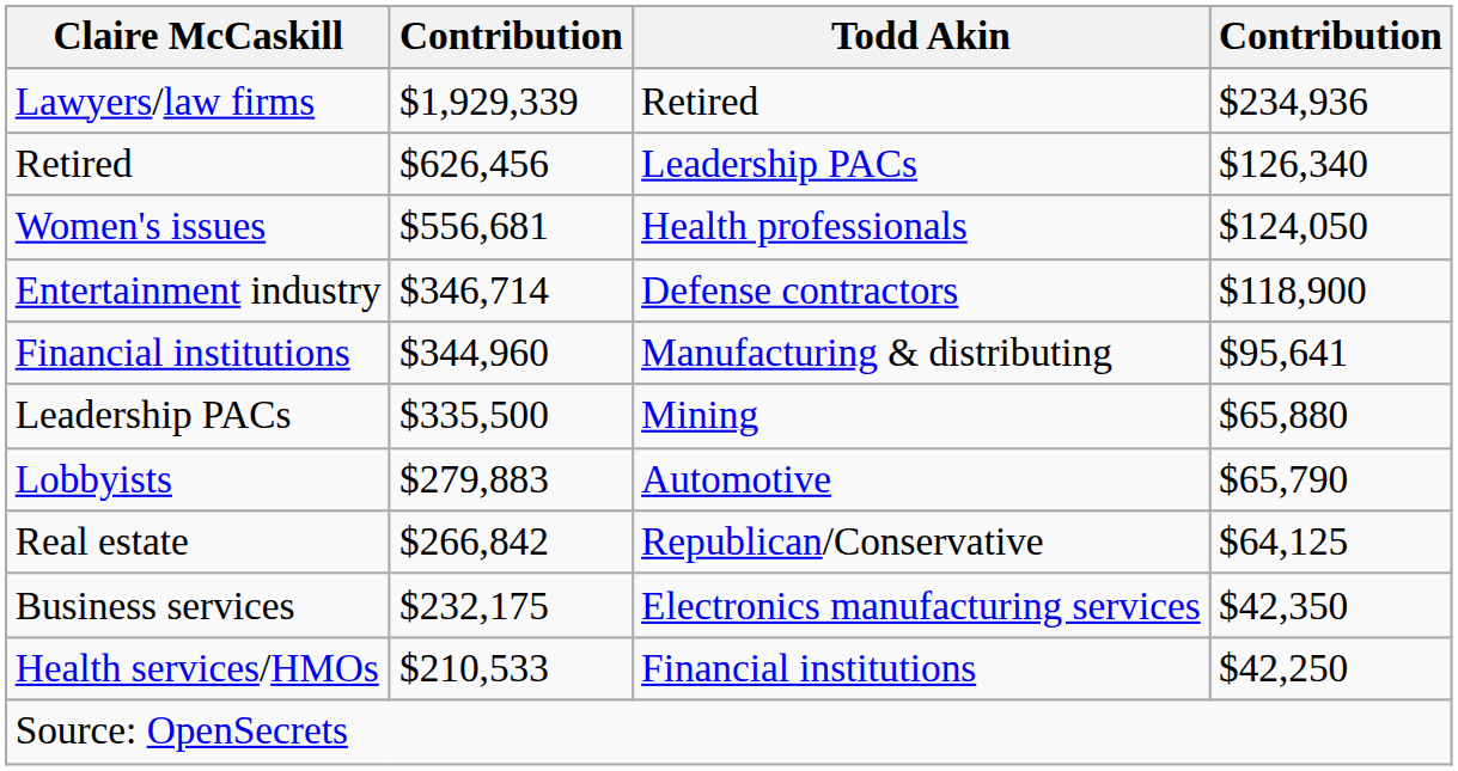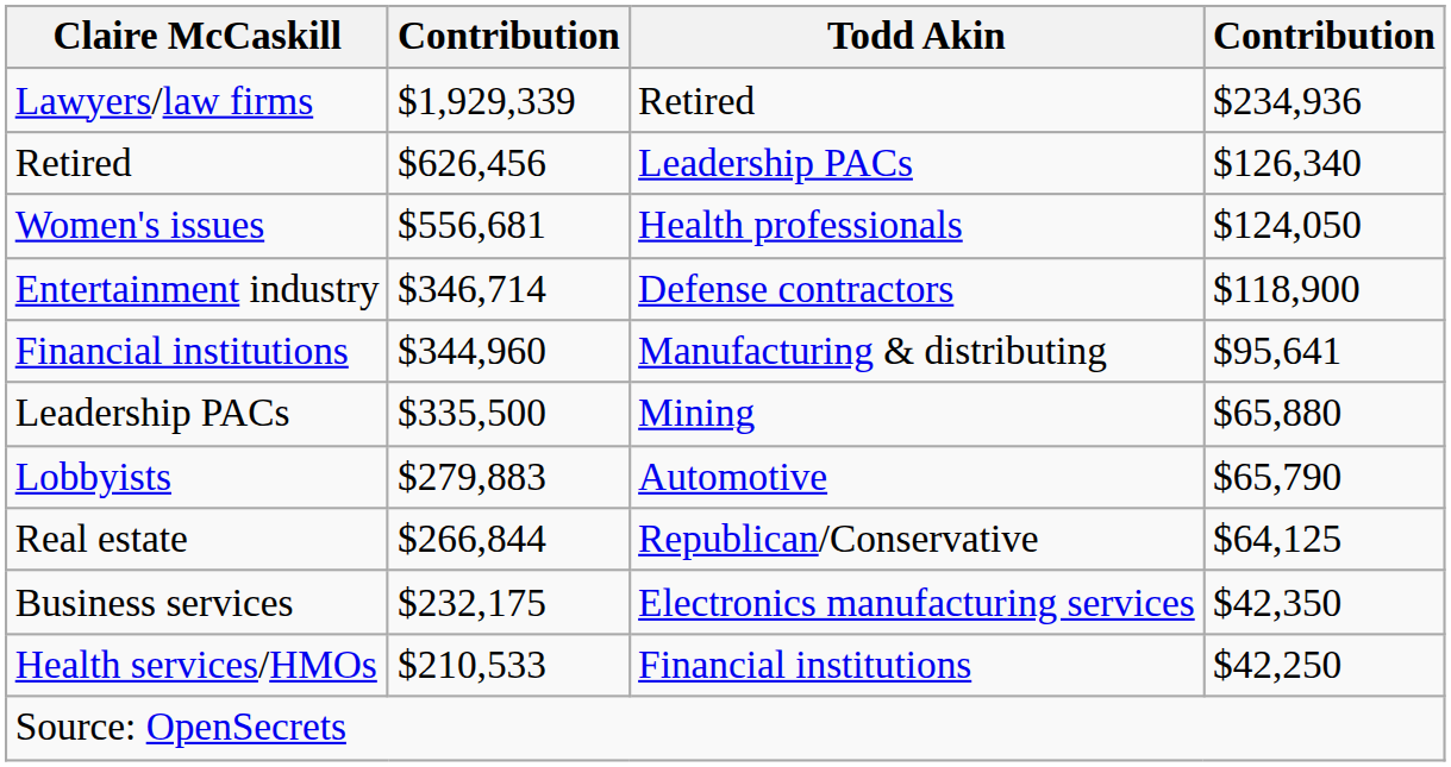 <table class="wikitable sortable">
 <tr>
 <th>Claire McCaskill</th>
 <th>Contribution</th>
 <th>Todd Akin</th>
 <th>Contribution</th>
 </tr>
 <tr>
 <td><a href='#'>Lawyers</a>/<a href='#'>law firms</a></td>
 <td>$1,929,339</td>
 <td>Retired</td>
 <td>$234,936</td>
 </tr>
 <tr>
 <td>Retired</td>
 <td>$626,456</td>
 <td><a href='#'>Leadership PACs</a></td>
 <td>$126,340</td>
 </tr>
 <tr>
 <td><a href='#'>Women's issues</a></td>
 <td>$556,681</td>
 <td><a href='#'>Health professionals</a></td>
 <td>$124,050</td>
 </tr>
 <tr>
 <td><a href='#'>Entertainment</a> industry</td>
 <td>$346,714</td>
 <td><a href='#'>Defense contractors</a></td>
 <td>$118,900</td>
 </tr>
 <tr>
 <td><a href='#'>Financial institutions</a></td>
 <td>$344,960</td>
 <td><a href='#'>Manufacturing</a> & distributing</td>
 <td>$95,641</td>
 </tr>
 <tr>
 <td>Leadership PACs</td>
 <td>$335,500</td>
 <td><a href='#'>Mining</a></td>
 <td>$65,880</td>
 </tr>
 <tr>
 <td><a href='#'>Lobbyists</a></td>
 <td>$279,883</td>
 <td><a href='#'>Automotive</a></td>
 <td>$65,790</td>
 </tr>
 <tr>
 <td>Real estate</td>
-<td>$266,842</td>
+<td>$266,844</td>
 <td><a href='#'>Republican</a>/Conservative</td>
 <td>$64,125</td>
 </tr>
 <tr>
 <td>Business services</td>
 <td>$232,175</td>
 <td><a href='#'>Electronics manufacturing services</a></td>
 <td>$42,350</td>
 </tr>
 <tr>
 <td><a href='#'>Health services</a>/<a href='#'>HMOs</a></td>
 <td>$210,533</td>
 <td><a href='#'>Financial institutions</a></td>
 <td>$42,250</td>
 </tr>
 <tr>
 <td colspan=5>Source: <a href='#'>OpenSecrets</a></td>
 </tr>
 </table>
